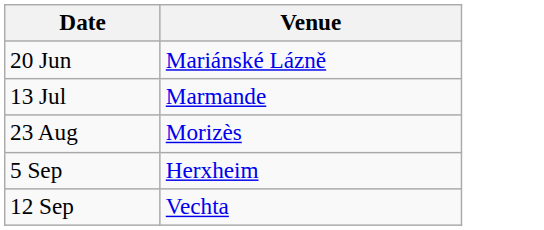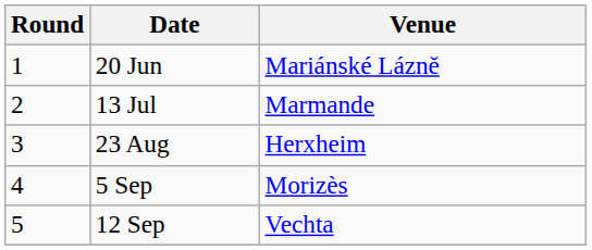 <table class="wikitable" style="font-size: 100%">
 <tr>
+<th width=30>Round</th>
 <th width=100>Date</th>
 <th width=200>Venue</th>
 </tr>
 <tr>
+<td>1</td>
 <td>20 Jun</td>
 <td> <a href='#'>Mariánské Lázně</a></td>
 </tr>
 <tr>
+<td>2</td>
 <td>13 Jul</td>
 <td> <a href='#'>Marmande</a></td>
 </tr>
 <tr>
+<td>3</td>
 <td>23 Aug</td>
+<td> <a href='#'>Herxheim</a></td>
+</tr>
+<tr>
+<td>4</td>
+<td>5 Sep</td>
 <td> <a href='#'>Morizès</a></td>
 </tr>
 <tr>
-<td>5 Sep</td>
-<td> <a href='#'>Herxheim</a></td>
-</tr>
-<tr>
+<td>5</td>
 <td>12 Sep</td>
 <td> <a href='#'>Vechta</a></td>
 </tr>
 </table>
